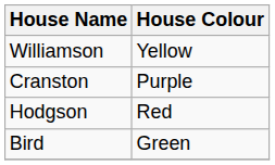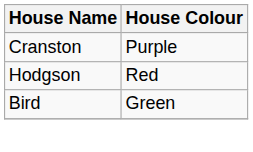 <table class="wikitable">
 <tr>
 <th>House Name</th>
 <th>House Colour</th>
-</tr>
-<tr>
-<td>Williamson</td>
-<td> Yellow</td>
 </tr>
 <tr>
 <td>Cranston</td>
 <td> Purple</td>
 </tr>
 <tr>
 <td>Hodgson</td>
 <td> Red</td>
 </tr>
 <tr>
 <td>Bird</td>
 <td> Green</td>
 </tr>
 <tr>
 </tr>
 </table>
